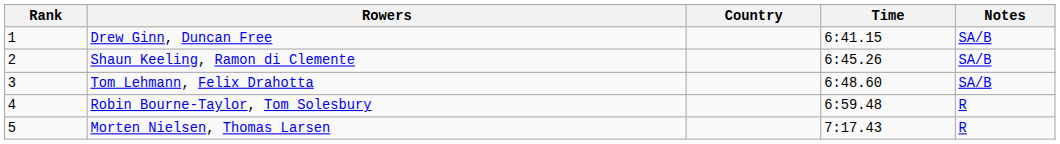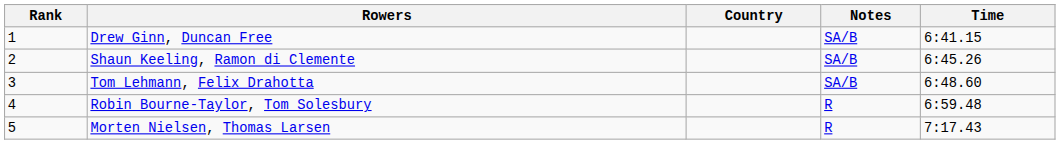 <table class="wikitable sortable" width=50%>
 <tr>
 <th>Rank</th>
 <th>Rowers</th>
 <th>Country</th>
+<th>Notes</th>
 <th>Time</th>
-<th>Notes</th>
 </tr>
 <tr>
 <td>1</td>
 <td><a href='#'>Drew Ginn</a>, <a href='#'>Duncan Free</a></td>
 <td></td>
+<td><a href='#'>SA/B</a></td>
 <td>6:41.15</td>
-<td><a href='#'>SA/B</a></td>
 </tr>
 <tr>
 <td>2</td>
 <td><a href='#'>Shaun Keeling</a>, <a href='#'>Ramon di Clemente</a></td>
 <td></td>
+<td><a href='#'>SA/B</a></td>
 <td>6:45.26</td>
-<td><a href='#'>SA/B</a></td>
 </tr>
 <tr>
 <td>3</td>
 <td><a href='#'>Tom Lehmann</a>, <a href='#'>Felix Drahotta</a></td>
 <td></td>
+<td><a href='#'>SA/B</a></td>
 <td>6:48.60</td>
-<td><a href='#'>SA/B</a></td>
 </tr>
 <tr>
 <td>4</td>
 <td><a href='#'>Robin Bourne-Taylor</a>, <a href='#'>Tom Solesbury</a></td>
 <td></td>
+<td><a href='#'>R</a></td>
 <td>6:59.48</td>
-<td><a href='#'>R</a></td>
 </tr>
 <tr>
 <td>5</td>
 <td><a href='#'>Morten Nielsen</a>, <a href='#'>Thomas Larsen</a></td>
 <td></td>
+<td><a href='#'>R</a></td>
 <td>7:17.43</td>
-<td><a href='#'>R</a></td>
 </tr>
 </table>
